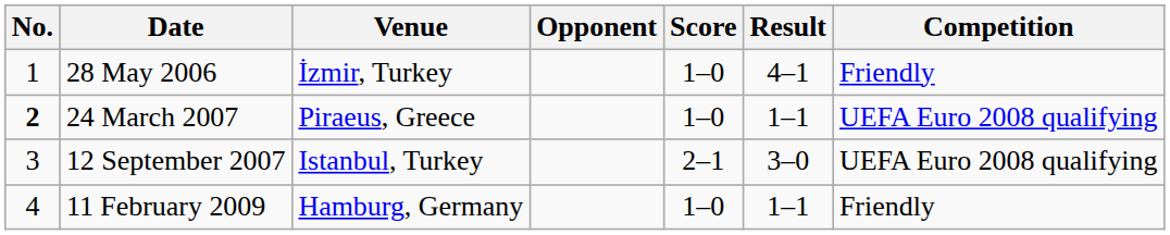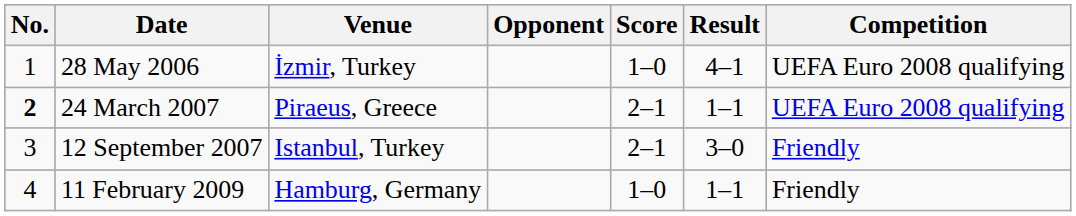 <table class="wikitable sortable">
 <tr>
 <th scope="col">No.</th>
 <th scope="col">Date</th>
 <th scope="col">Venue</th>
 <th scope="col">Opponent</th>
 <th scope="col">Score</th>
 <th scope="col">Result</th>
 <th scope="col">Competition</th>
 </tr>
 <tr>
 <td style="text-align:center">1</td>
 <td>28 May 2006</td>
 <td><a href='#'>İzmir</a>, Turkey</td>
 <td></td>
 <td style="text-align:center">1–0</td>
 <td style="text-align:center">4–1</td>
-<td><a href='#'>Friendly</a></td>
+<td>UEFA Euro 2008 qualifying</td>
 </tr>
 <tr>
 <td style="text-align:center"><strong>2</strong></td>
 <td>24 March 2007</td>
 <td><a href='#'>Piraeus</a>, Greece</td>
 <td></td>
-<td style="text-align:center">1–0</td>
+<td style="text-align:center">2–1</td>
 <td style="text-align:center">1–1</td>
 <td><a href='#'>UEFA Euro 2008 qualifying</a></td>
 </tr>
 <tr>
 <td style="text-align:center">3</td>
 <td>12 September 2007</td>
 <td><a href='#'>Istanbul</a>, Turkey</td>
 <td></td>
 <td style="text-align:center">2–1</td>
 <td style="text-align:center">3–0</td>
-<td>UEFA Euro 2008 qualifying</td>
+<td><a href='#'>Friendly</a></td>
 </tr>
 <tr>
 <td style="text-align:center">4</td>
 <td>11 February 2009</td>
 <td><a href='#'>Hamburg</a>, Germany</td>
 <td></td>
 <td style="text-align:center">1–0</td>
 <td style="text-align:center">1–1</td>
 <td>Friendly</td>
 </tr>
 </table>
